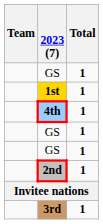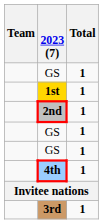 <table class="wikitable" style="text-align: center;">
 <tr>
 <th>Team</th>
 <th><br><br><a href='#'>2023</a><br>(7)</th>
 <th>Total</th>
 </tr>
 <tr>
 <td align=left></td>
 <td>GS</td>
 <td><strong>1</strong></td>
 </tr>
 <tr>
 <td align=left></td>
 <td bgcolor="gold"><strong>1st</strong></td>
 <td><strong>1</strong></td>
 </tr>
 <tr>
 <td align=left></td>
-<td style="border:3px solid red;" bgcolor=#9acdff><strong>4th</strong></td>
+<td style="border:3px solid red;" bgcolor="silver"><strong>2nd</strong></td>
 <td><strong>1</strong></td>
 </tr>
 <tr>
 <td align=left></td>
 <td>GS</td>
 <td><strong>1</strong></td>
 </tr>
 <tr>
 <td align=left></td>
 <td>GS</td>
 <td><strong>1</strong></td>
 </tr>
 <tr>
 <td align=left></td>
-<td style="border:3px solid red;" bgcolor="silver"><strong>2nd</strong></td>
+<td style="border:3px solid red;" bgcolor=#9acdff><strong>4th</strong></td>
 <td><strong>1</strong></td>
 </tr>
 <tr>
 <th colspan=3>Invitee nations</th>
 </tr>
 <tr>
 <td align=left></td>
 <td bgcolor=#cc9966><strong>3rd</strong></td>
 <td><strong>1</strong></td>
 </tr>
 </table>
